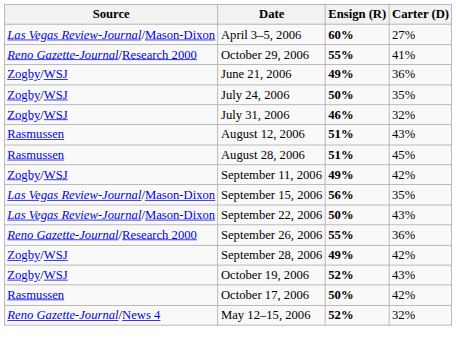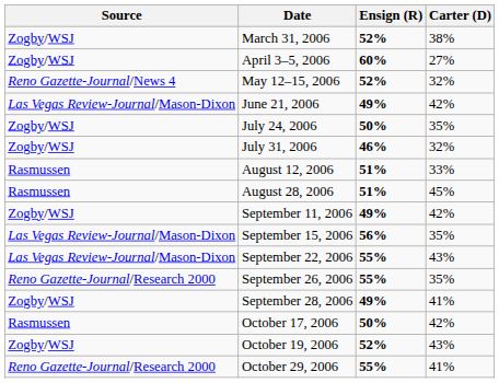 <table class="wikitable">
 <tr style="background:lightgrey;">
 <th>Source</th>
 <th>Date</th>
 <th>Ensign (R)</th>
 <th>Carter (D)</th>
 </tr>
 <tr>
-<td><em><a href='#'>Las Vegas Review-Journal</a></em>/<a href='#'>Mason-Dixon</a></td>
+<td><a href='#'>Zogby</a>/<a href='#'>WSJ</a></td>
+<td>March 31, 2006</td>
+<td><strong>52%</strong></td>
+<td>38%</td>
+</tr>
+<tr>
+<td><a href='#'>Zogby</a>/<a href='#'>WSJ</a></td>
 <td>April 3–5, 2006</td>
 <td><strong>60%</strong></td>
 <td>27%</td>
 </tr>
 <tr>
-<td><em><a href='#'>Reno Gazette-Journal</a></em>/<a href='#'>Research 2000</a></td>
-<td>October 29, 2006</td>
-<td><strong>55%</strong></td>
-<td>41%</td>
+<td><em><a href='#'>Reno Gazette-Journal</a></em>/<a href='#'>News 4</a></td>
+<td>May 12–15, 2006</td>
+<td><strong>52%</strong></td>
+<td>32%</td>
 </tr>
 <tr>
-<td><a href='#'>Zogby</a>/<a href='#'>WSJ</a></td>
+<td><em><a href='#'>Las Vegas Review-Journal</a></em>/<a href='#'>Mason-Dixon</a></td>
 <td>June 21, 2006</td>
 <td><strong>49%</strong></td>
-<td>36%</td>
+<td>42%</td>
 </tr>
 <tr>
 <td><a href='#'>Zogby</a>/<a href='#'>WSJ</a></td>
 <td>July 24, 2006</td>
 <td><strong>50%</strong></td>
 <td>35%</td>
 </tr>
 <tr>
 <td><a href='#'>Zogby</a>/<a href='#'>WSJ</a></td>
 <td>July 31, 2006</td>
 <td><strong>46%</strong></td>
 <td>32%</td>
 </tr>
 <tr>
 <td><a href='#'>Rasmussen</a></td>
 <td>August 12, 2006</td>
 <td><strong>51%</strong></td>
-<td>43%</td>
+<td>33%</td>
 </tr>
 <tr>
 <td><a href='#'>Rasmussen</a></td>
 <td>August 28, 2006</td>
 <td><strong>51%</strong></td>
 <td>45%</td>
 </tr>
 <tr>
 <td><a href='#'>Zogby</a>/<a href='#'>WSJ</a></td>
 <td>September 11, 2006</td>
 <td><strong>49%</strong></td>
 <td>42%</td>
 </tr>
 <tr>
 <td><em><a href='#'>Las Vegas Review-Journal</a></em>/<a href='#'>Mason-Dixon</a></td>
 <td>September 15, 2006</td>
 <td><strong>56%</strong></td>
 <td>35%</td>
 </tr>
 <tr>
 <td><em><a href='#'>Las Vegas Review-Journal</a></em>/<a href='#'>Mason-Dixon</a></td>
 <td>September 22, 2006</td>
-<td><strong>50%</strong></td>
+<td><strong>55%</strong></td>
 <td>43%</td>
 </tr>
 <tr>
 <td><em><a href='#'>Reno Gazette-Journal</a></em>/<a href='#'>Research 2000</a></td>
 <td>September 26, 2006</td>
 <td><strong>55%</strong></td>
-<td>36%</td>
+<td>35%</td>
 </tr>
 <tr>
 <td><a href='#'>Zogby</a>/<a href='#'>WSJ</a></td>
 <td>September 28, 2006</td>
 <td><strong>49%</strong></td>
+<td>41%</td>
+</tr>
+<tr>
+<td><a href='#'>Rasmussen</a></td>
+<td>October 17, 2006</td>
+<td><strong>50%</strong></td>
 <td>42%</td>
 </tr>
 <tr>
 <td><a href='#'>Zogby</a>/<a href='#'>WSJ</a></td>
 <td>October 19, 2006</td>
 <td><strong>52%</strong></td>
 <td>43%</td>
 </tr>
 <tr>
-<td><a href='#'>Rasmussen</a></td>
-<td>October 17, 2006</td>
-<td><strong>50%</strong></td>
-<td>42%</td>
-</tr>
-<tr>
-<td><em><a href='#'>Reno Gazette-Journal</a></em>/<a href='#'>News 4</a></td>
-<td>May 12–15, 2006</td>
-<td><strong>52%</strong></td>
-<td>32%</td>
+<td><em><a href='#'>Reno Gazette-Journal</a></em>/<a href='#'>Research 2000</a></td>
+<td>October 29, 2006</td>
+<td><strong>55%</strong></td>
+<td>41%</td>
 </tr>
 </table>
